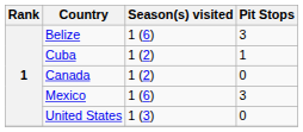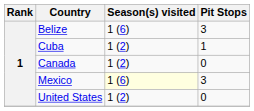 <table class="wikitable">
 <tr>
 <th>Rank</th>
 <th>Country</th>
 <th>Season(s) visited</th>
 <th>Pit Stops</th>
 </tr>
 <tr>
 <th rowspan="5" style="text-align:center;">1</th>
 <td><a href='#'>Belize</a></td>
 <td>1 (<a href='#'>6</a>)</td>
 <td>3</td>
 </tr>
 <tr>
 <td><a href='#'>Cuba</a></td>
 <td>1 (<a href='#'>2</a>)</td>
 <td>1</td>
 </tr>
 <tr>
 <td><a href='#'>Canada</a></td>
 <td>1 (<a href='#'>2</a>)</td>
 <td>0</td>
 </tr>
 <tr>
 <td><a href='#'>Mexico</a></td>
-<td>1 (<a href='#'>6</a>)</td>
+<td style="background: lightyellow;">1 (<a href='#'>6</a>)</td>
 <td>3</td>
 </tr>
 <tr>
 <td><a href='#'>United States</a></td>
-<td>1 (<a href='#'>3</a>)</td>
+<td>1 (<a href='#'>2</a>)</td>
 <td>0</td>
 </tr>
 <tr>
 </tr>
 </table>
